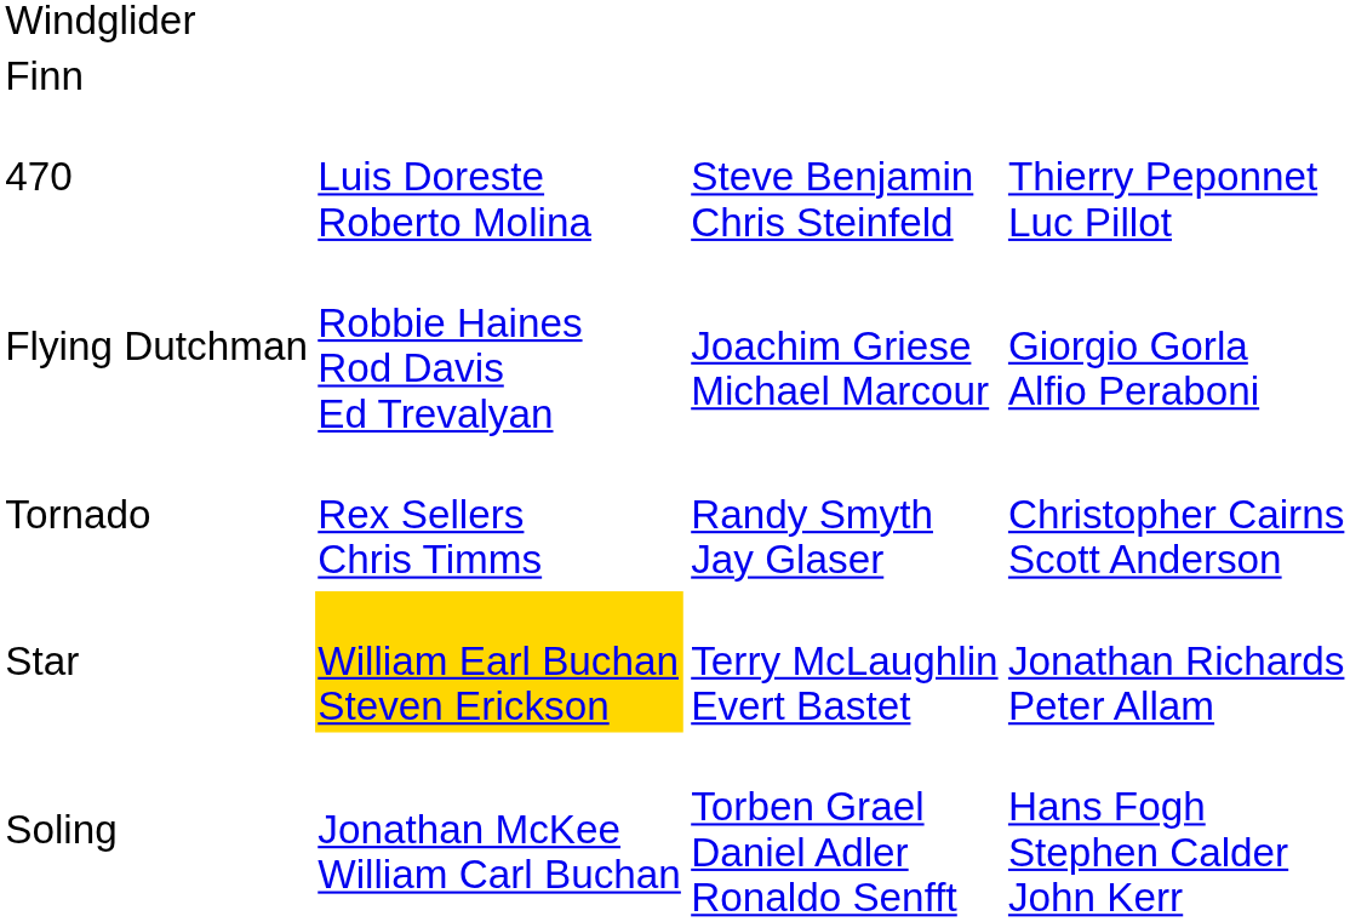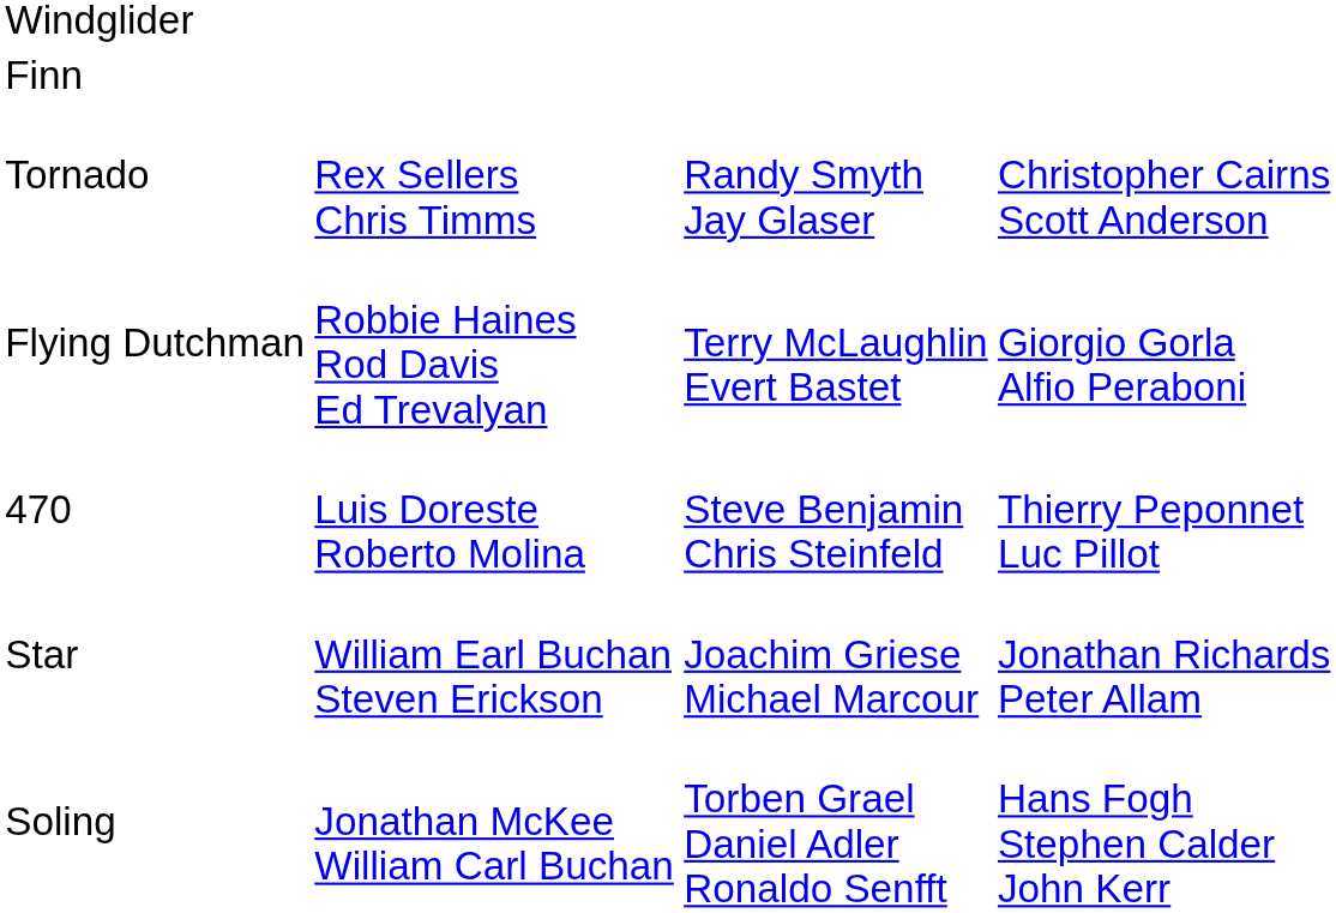 <table>
 <tr>
 <td>Windglider<br></td>
 <td></td>
 <td></td>
 <td></td>
 </tr>
 <tr>
 <td>Finn<br></td>
 <td></td>
 <td></td>
 <td></td>
 </tr>
 <tr>
+<td>Tornado<br></td>
+<td><br><a href='#'>Rex Sellers</a><br><a href='#'>Chris Timms</a></td>
+<td><br><a href='#'>Randy Smyth</a><br><a href='#'>Jay Glaser</a></td>
+<td><br><a href='#'>Christopher Cairns</a><br><a href='#'>Scott Anderson</a></td>
+</tr>
+<tr>
+<td>Flying Dutchman<br></td>
+<td><br><a href='#'>Robbie Haines</a><br><a href='#'>Rod Davis</a><br><a href='#'>Ed Trevalyan</a></td>
+<td><br><a href='#'>Terry McLaughlin</a><br><a href='#'>Evert Bastet</a></td>
+<td><br><a href='#'>Giorgio Gorla</a><br><a href='#'>Alfio Peraboni</a></td>
+</tr>
+<tr>
 <td>470<br></td>
 <td><br><a href='#'>Luis Doreste</a><br><a href='#'>Roberto Molina</a></td>
 <td><br><a href='#'>Steve Benjamin</a><br><a href='#'>Chris Steinfeld</a></td>
 <td><br><a href='#'>Thierry Peponnet</a><br><a href='#'>Luc Pillot</a></td>
 </tr>
 <tr>
-<td>Flying Dutchman<br></td>
-<td><br><a href='#'>Robbie Haines</a><br><a href='#'>Rod Davis</a><br><a href='#'>Ed Trevalyan</a></td>
+<td>Star<br></td>
+<td><br><a href='#'>William Earl Buchan</a><br><a href='#'>Steven Erickson</a></td>
 <td><br><a href='#'>Joachim Griese</a><br><a href='#'>Michael Marcour</a></td>
-<td><br><a href='#'>Giorgio Gorla</a><br><a href='#'>Alfio Peraboni</a></td>
-</tr>
-<tr>
-<td>Tornado<br></td>
-<td><br><a href='#'>Rex Sellers</a><br><a href='#'>Chris Timms</a></td>
-<td><br><a href='#'>Randy Smyth</a><br><a href='#'>Jay Glaser</a></td>
-<td><br><a href='#'>Christopher Cairns</a><br><a href='#'>Scott Anderson</a></td>
-</tr>
-<tr>
-<td>Star<br></td>
-<td style="background: gold;"><br><a href='#'>William Earl Buchan</a><br><a href='#'>Steven Erickson</a></td>
-<td><br><a href='#'>Terry McLaughlin</a><br><a href='#'>Evert Bastet</a></td>
 <td><br><a href='#'>Jonathan Richards</a><br><a href='#'>Peter Allam</a></td>
 </tr>
 <tr>
 <td>Soling<br></td>
 <td><br><a href='#'>Jonathan McKee</a><br><a href='#'>William Carl Buchan</a></td>
 <td><br><a href='#'>Torben Grael</a><br><a href='#'>Daniel Adler</a><br><a href='#'>Ronaldo Senfft</a></td>
 <td><br><a href='#'>Hans Fogh</a><br><a href='#'>Stephen Calder</a><br><a href='#'>John Kerr</a></td>
 </tr>
 </table>
